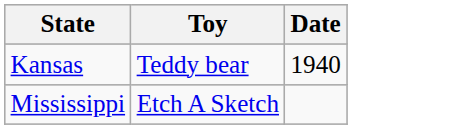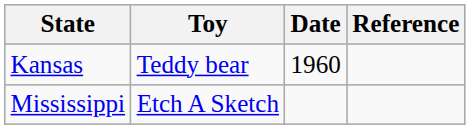 <table class="wikitable sortable">
 <tr>
 <th>State</th>
 <th>Toy</th>
 <th>Date</th>
+<th>Reference</th>
 </tr>
 <tr>
 <td><a href='#'>Kansas</a></td>
 <td><a href='#'>Teddy bear</a></td>
-<td>1940</td>
+<td>1960</td>
+<td></td>
 </tr>
 <tr>
 <td><a href='#'>Mississippi</a></td>
 <td><a href='#'>Etch A Sketch</a></td>
 <td></td>
+<td></td>
 </tr>
 </table>
